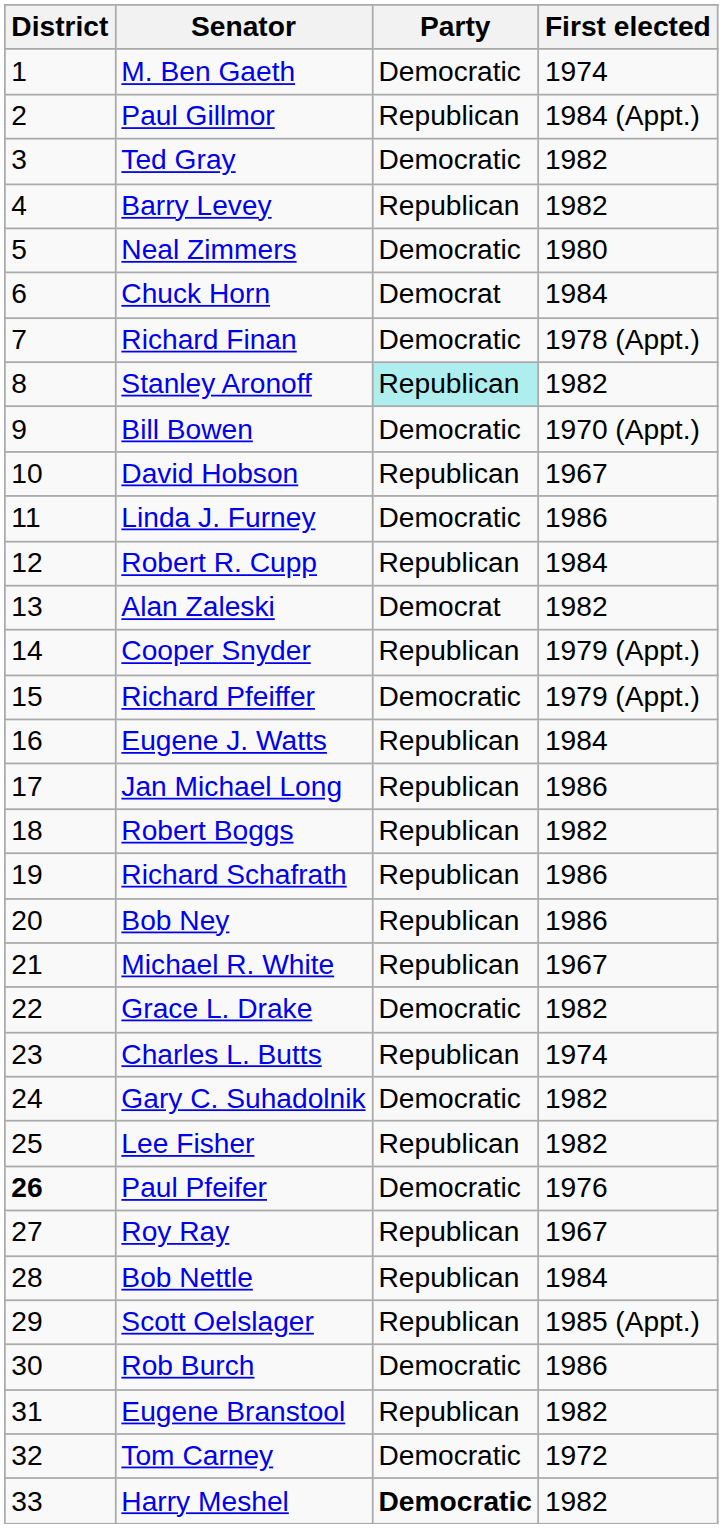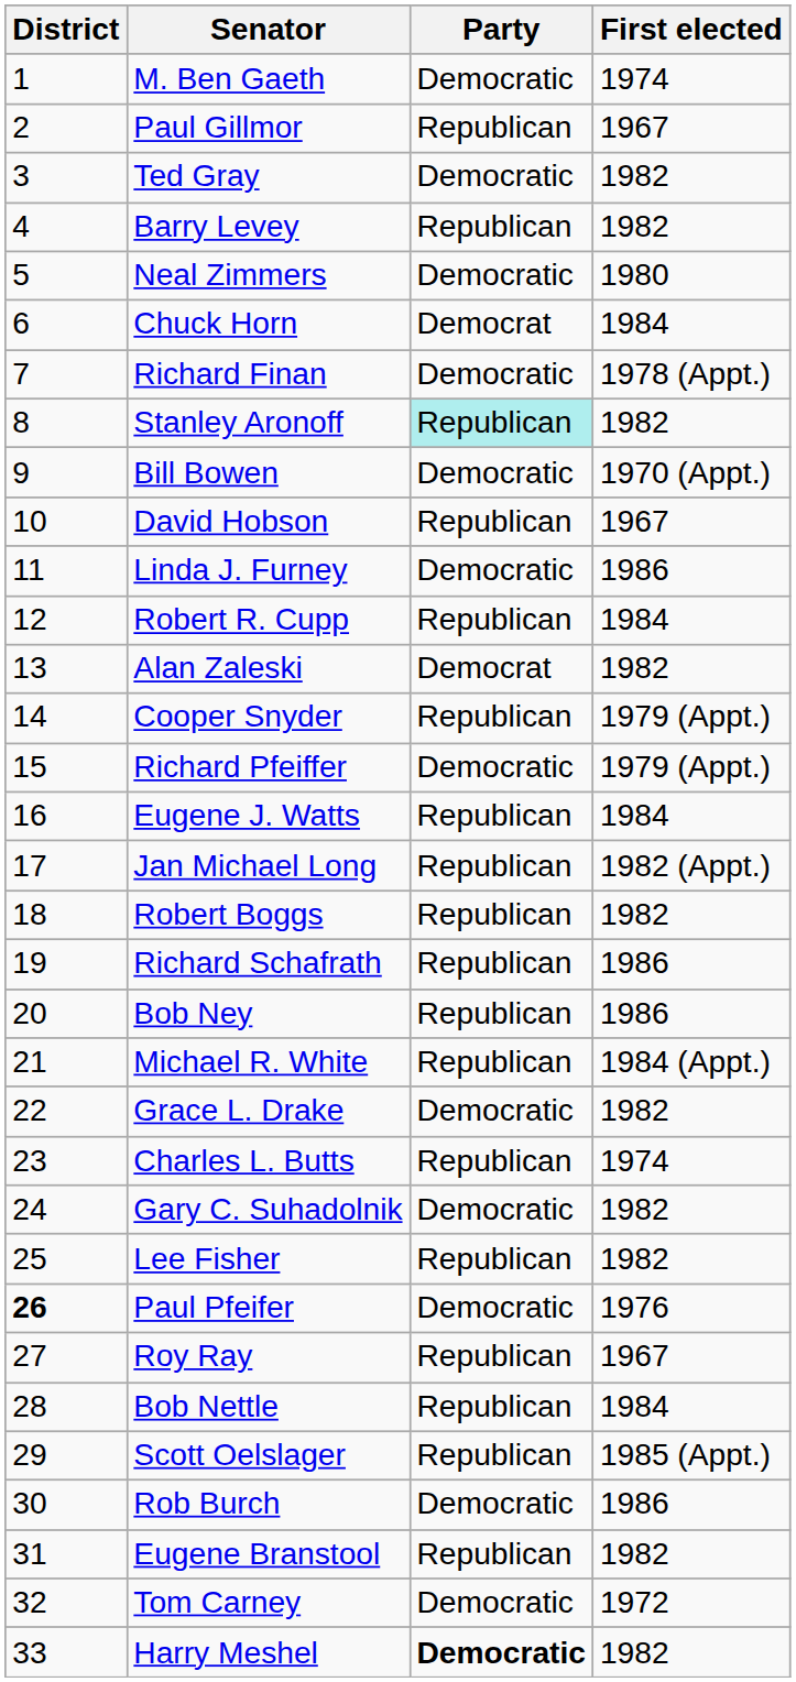 <table class="wikitable sortable">
 <tr>
 <th>District</th>
 <th>Senator</th>
 <th>Party</th>
 <th>First elected</th>
 </tr>
 <tr>
 <td>1</td>
 <td><a href='#'>M. Ben Gaeth</a> </td>
 <td>Democratic</td>
 <td>1974</td>
 </tr>
 <tr>
 <td>2</td>
 <td><a href='#'>Paul Gillmor</a> </td>
 <td>Republican</td>
-<td>1984 (Appt.)</td>
+<td>1967</td>
 </tr>
 <tr>
 <td>3</td>
 <td><a href='#'>Ted Gray</a></td>
 <td>Democratic</td>
 <td>1982</td>
 </tr>
 <tr>
 <td>4</td>
 <td><a href='#'>Barry Levey</a> </td>
 <td>Republican</td>
 <td>1982</td>
 </tr>
 <tr>
 <td>5</td>
 <td><a href='#'>Neal Zimmers</a></td>
 <td>Democratic</td>
 <td>1980</td>
 </tr>
 <tr>
 <td>6</td>
 <td><a href='#'>Chuck Horn</a> </td>
 <td>Democrat</td>
 <td>1984</td>
 </tr>
 <tr>
 <td>7</td>
 <td><a href='#'>Richard Finan</a> </td>
 <td>Democratic</td>
 <td>1978 (Appt.)</td>
 </tr>
 <tr>
 <td>8</td>
 <td><a href='#'>Stanley Aronoff</a> </td>
 <td style="background: paleturquoise;">Republican</td>
 <td>1982</td>
 </tr>
 <tr>
 <td>9</td>
 <td><a href='#'>Bill Bowen</a> </td>
 <td>Democratic</td>
 <td>1970 (Appt.)</td>
 </tr>
 <tr>
 <td>10</td>
 <td><a href='#'>David Hobson</a> </td>
 <td>Republican</td>
 <td>1967</td>
 </tr>
 <tr>
 <td>11</td>
 <td><a href='#'>Linda J. Furney</a> </td>
 <td>Democratic</td>
 <td>1986</td>
 </tr>
 <tr>
 <td>12</td>
 <td><a href='#'>Robert R. Cupp</a> </td>
 <td>Republican</td>
 <td>1984</td>
 </tr>
 <tr>
 <td>13</td>
 <td><a href='#'>Alan Zaleski</a> </td>
 <td>Democrat</td>
 <td>1982</td>
 </tr>
 <tr>
 <td>14</td>
 <td><a href='#'>Cooper Snyder</a> </td>
 <td>Republican</td>
 <td>1979 (Appt.)</td>
 </tr>
 <tr>
 <td>15</td>
 <td><a href='#'>Richard Pfeiffer</a> </td>
 <td>Democratic</td>
 <td>1979 (Appt.)</td>
 </tr>
 <tr>
 <td>16</td>
 <td><a href='#'>Eugene J. Watts</a> </td>
 <td>Republican</td>
 <td>1984</td>
 </tr>
 <tr>
 <td>17</td>
 <td><a href='#'>Jan Michael Long</a> </td>
 <td>Republican</td>
-<td>1986</td>
+<td>1982 (Appt.)</td>
 </tr>
 <tr>
 <td>18</td>
 <td><a href='#'>Robert Boggs</a> </td>
 <td>Republican</td>
 <td>1982</td>
 </tr>
 <tr>
 <td>19</td>
 <td><a href='#'>Richard Schafrath</a> </td>
 <td>Republican</td>
 <td>1986</td>
 </tr>
 <tr>
 <td>20</td>
 <td><a href='#'>Bob Ney</a> </td>
 <td>Republican</td>
 <td>1986</td>
 </tr>
 <tr>
 <td>21</td>
 <td><a href='#'>Michael R. White</a> </td>
 <td>Republican</td>
-<td>1967</td>
+<td>1984 (Appt.)</td>
 </tr>
 <tr>
 <td>22</td>
 <td><a href='#'>Grace L. Drake</a> </td>
 <td>Democratic</td>
 <td>1982</td>
 </tr>
 <tr>
 <td>23</td>
 <td><a href='#'>Charles L. Butts</a> </td>
 <td>Republican</td>
 <td>1974</td>
 </tr>
 <tr>
 <td>24</td>
 <td><a href='#'>Gary C. Suhadolnik</a> </td>
 <td>Democratic</td>
 <td>1982</td>
 </tr>
 <tr>
 <td>25</td>
 <td><a href='#'>Lee Fisher</a> </td>
 <td>Republican</td>
 <td>1982</td>
 </tr>
 <tr>
 <td><strong>26</strong></td>
 <td><a href='#'>Paul Pfeifer</a> </td>
 <td>Democratic</td>
 <td>1976</td>
 </tr>
 <tr>
 <td>27</td>
 <td><a href='#'>Roy Ray</a> </td>
 <td>Republican</td>
 <td>1967</td>
 </tr>
 <tr>
 <td>28</td>
 <td><a href='#'>Bob Nettle</a> </td>
 <td>Republican</td>
 <td>1984</td>
 </tr>
 <tr>
 <td>29</td>
 <td><a href='#'>Scott Oelslager</a> </td>
 <td>Republican</td>
 <td>1985 (Appt.)</td>
 </tr>
 <tr>
 <td>30</td>
 <td><a href='#'>Rob Burch</a> </td>
 <td>Democratic</td>
 <td>1986</td>
 </tr>
 <tr>
 <td>31</td>
 <td><a href='#'>Eugene Branstool</a> </td>
 <td>Republican</td>
 <td>1982</td>
 </tr>
 <tr>
 <td>32</td>
 <td><a href='#'>Tom Carney</a> </td>
 <td>Democratic</td>
 <td>1972</td>
 </tr>
 <tr>
 <td>33</td>
 <td><a href='#'>Harry Meshel</a> </td>
 <td><strong>Democratic</strong></td>
 <td>1982</td>
 </tr>
 </table>
